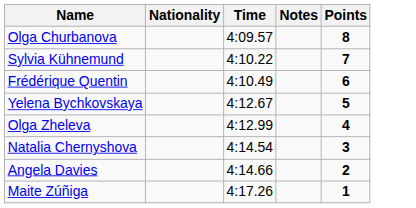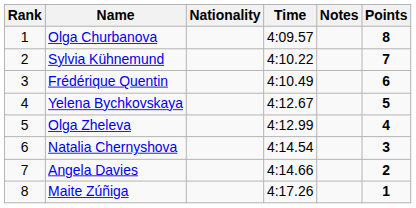 <table class="wikitable sortable" style="text-align:center">
 <tr>
+<th>Rank</th>
 <th>Name</th>
 <th>Nationality</th>
 <th>Time</th>
 <th>Notes</th>
 <th>Points</th>
 </tr>
 <tr>
+<td>1</td>
 <td align=left><a href='#'>Olga Churbanova</a></td>
 <td align=left></td>
 <td>4:09.57</td>
 <td></td>
 <td><strong>8</strong></td>
 </tr>
 <tr>
+<td>2</td>
 <td align=left><a href='#'>Sylvia Kühnemund</a></td>
 <td align=left></td>
 <td>4:10.22</td>
 <td></td>
 <td><strong>7</strong></td>
 </tr>
 <tr>
+<td>3</td>
 <td align=left><a href='#'>Frédérique Quentin</a></td>
 <td align=left></td>
 <td>4:10.49</td>
 <td></td>
 <td><strong>6</strong></td>
 </tr>
 <tr>
+<td>4</td>
 <td align=left><a href='#'>Yelena Bychkovskaya</a></td>
 <td align=left></td>
 <td>4:12.67</td>
 <td></td>
 <td><strong>5</strong></td>
 </tr>
 <tr>
+<td>5</td>
 <td align=left><a href='#'>Olga Zheleva</a></td>
 <td align=left></td>
 <td>4:12.99</td>
 <td></td>
 <td><strong>4</strong></td>
 </tr>
 <tr>
+<td>6</td>
 <td align=left><a href='#'>Natalia Chernyshova</a></td>
 <td align=left></td>
 <td>4:14.54</td>
 <td></td>
 <td><strong>3</strong></td>
 </tr>
 <tr>
+<td>7</td>
 <td align=left><a href='#'>Angela Davies</a></td>
 <td align=left></td>
 <td>4:14.66</td>
 <td></td>
 <td><strong>2</strong></td>
 </tr>
 <tr>
+<td>8</td>
 <td align=left><a href='#'>Maite Zúñiga</a></td>
 <td align=left></td>
 <td>4:17.26</td>
 <td></td>
 <td><strong>1</strong></td>
 </tr>
 </table>
